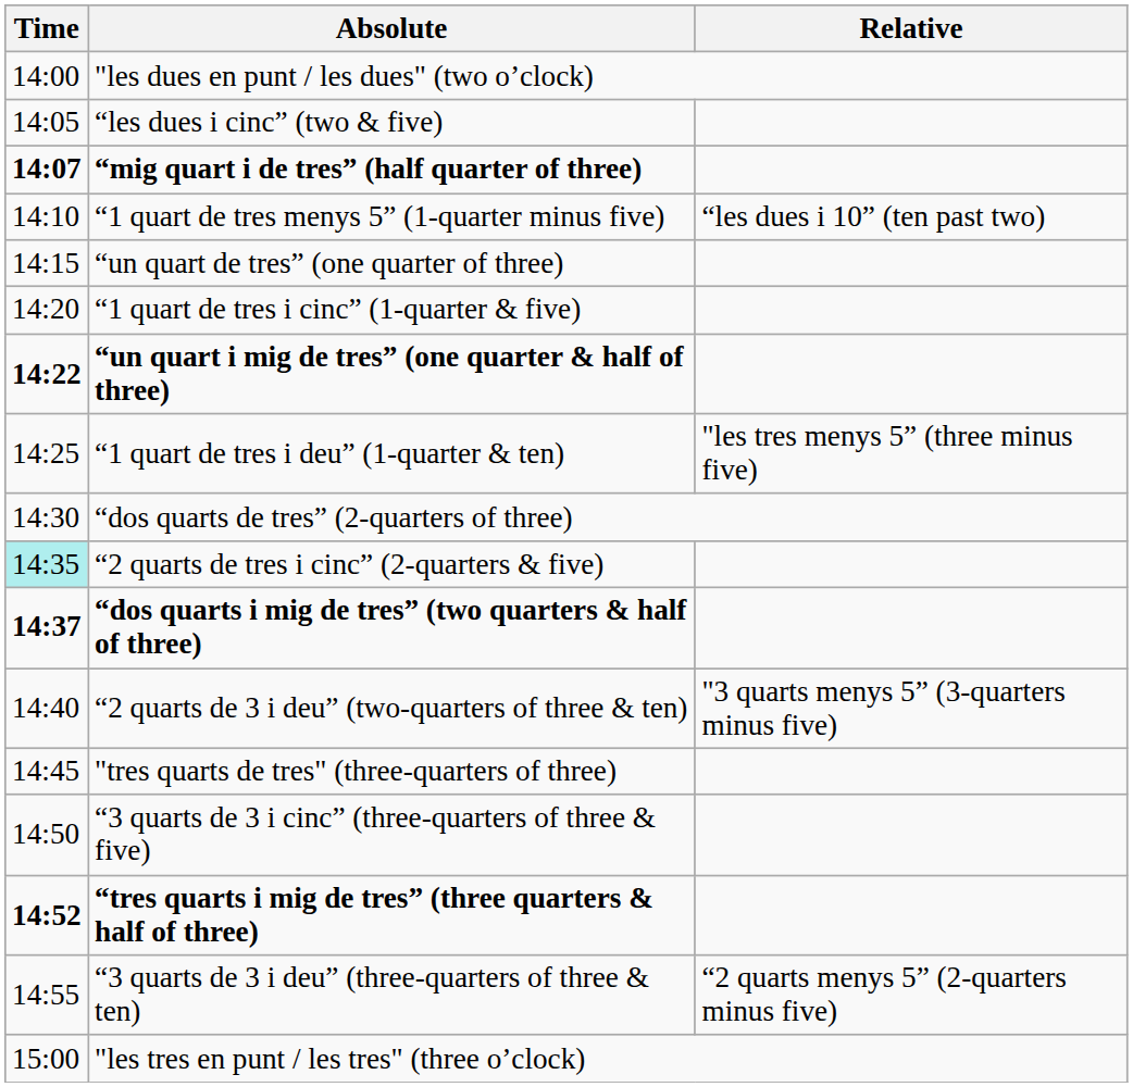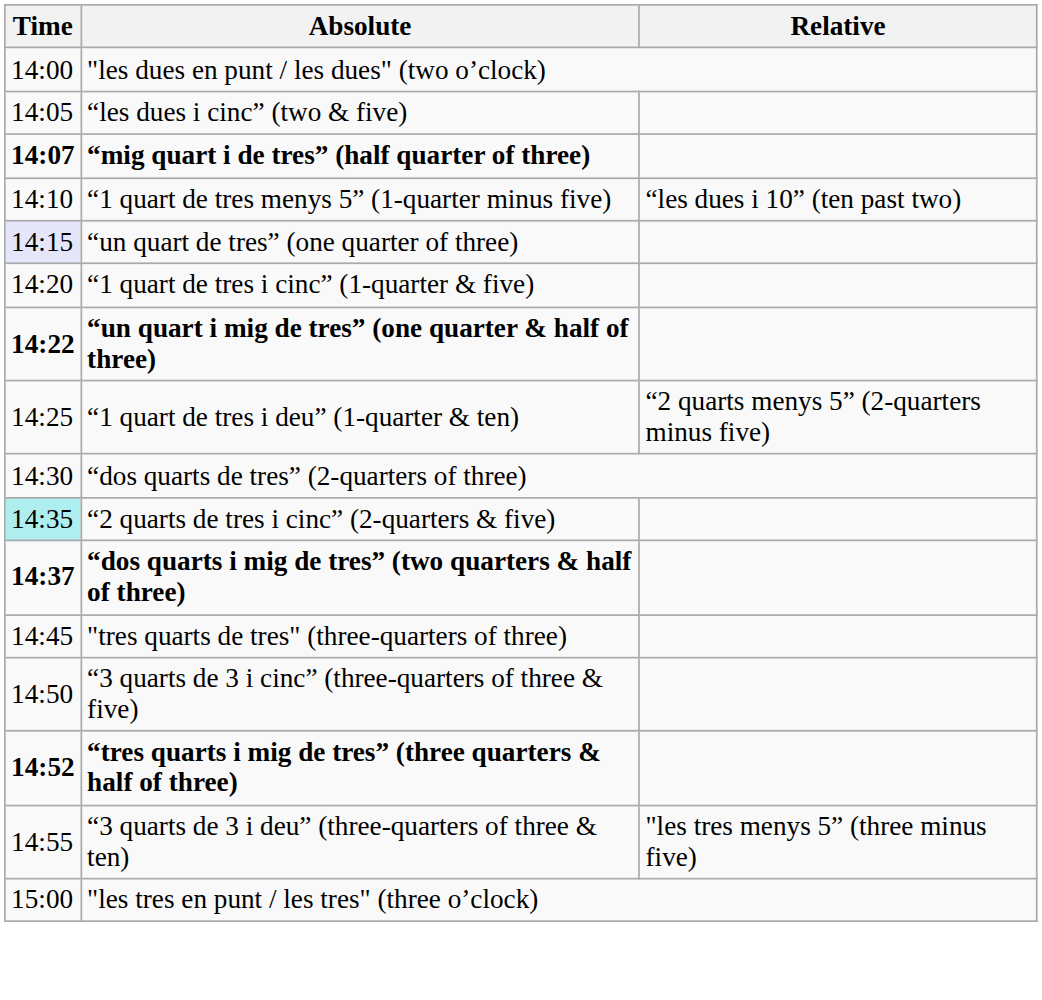 <table class="wikitable">
 <tr>
 <th>Time</th>
 <th>Absolute</th>
 <th>Relative</th>
 </tr>
 <tr>
 <td>14:00</td>
 <td colspan="2">"les dues en punt / les dues" (two o’clock)</td>
 </tr>
 <tr>
 <td>14:05</td>
 <td>“les dues i cinc” (two & five)</td>
 <td></td>
 </tr>
 <tr>
 <td><strong>14:07</strong></td>
 <td><strong>“mig quart i de tres” (half quarter of three)</strong></td>
 <td></td>
 </tr>
 <tr>
 <td>14:10</td>
 <td>“1 quart de tres menys 5” (1-quarter minus five)</td>
 <td>“les dues i 10” (ten past two)</td>
 </tr>
 <tr>
-<td>14:15</td>
+<td style="background: lavender;">14:15</td>
 <td>“un quart de tres” (one quarter of three)</td>
 <td></td>
 </tr>
 <tr>
 <td>14:20</td>
 <td>“1 quart de tres i cinc” (1-quarter & five)</td>
 <td></td>
 </tr>
 <tr>
 <td><strong>14:22</strong></td>
 <td><strong>“un quart i mig de tres” (one quarter & half of three)</strong></td>
 <td></td>
 </tr>
 <tr>
 <td>14:25</td>
 <td>“1 quart de tres i deu” (1-quarter & ten)</td>
-<td>"les tres menys 5” (three minus five)</td>
+<td>“2 quarts menys 5” (2-quarters minus five)</td>
 </tr>
 <tr>
 <td>14:30</td>
 <td colspan="2">“dos quarts de tres” (2-quarters of three)</td>
 </tr>
 <tr>
 <td style="background: paleturquoise;">14:35</td>
 <td>“2 quarts de tres i cinc” (2-quarters & five)</td>
 <td></td>
 </tr>
 <tr>
 <td><strong>14:37</strong></td>
 <td><strong>“dos quarts i mig de tres” (two quarters & half of three)</strong></td>
 <td></td>
-</tr>
-<tr>
-<td>14:40</td>
-<td>“2 quarts de 3 i deu” (two-quarters of three & ten)</td>
-<td>"3 quarts menys 5” (3-quarters minus five)</td>
 </tr>
 <tr>
 <td>14:45</td>
 <td>"tres quarts de tres" (three-quarters of three)</td>
 <td></td>
 </tr>
 <tr>
 <td>14:50</td>
 <td>“3 quarts de 3 i cinc” (three-quarters of three & five)</td>
 <td></td>
 </tr>
 <tr>
 <td><strong>14:52</strong></td>
 <td><strong>“tres quarts i mig de tres” (three quarters & half of three)</strong></td>
 <td></td>
 </tr>
 <tr>
 <td>14:55</td>
 <td>“3 quarts de 3 i deu” (three-quarters of three & ten)</td>
-<td>“2 quarts menys 5” (2-quarters minus five)</td>
+<td>"les tres menys 5” (three minus five)</td>
 </tr>
 <tr>
 <td>15:00</td>
 <td colspan="2">"les tres en punt / les tres" (three o’clock)</td>
 </tr>
 </table>
